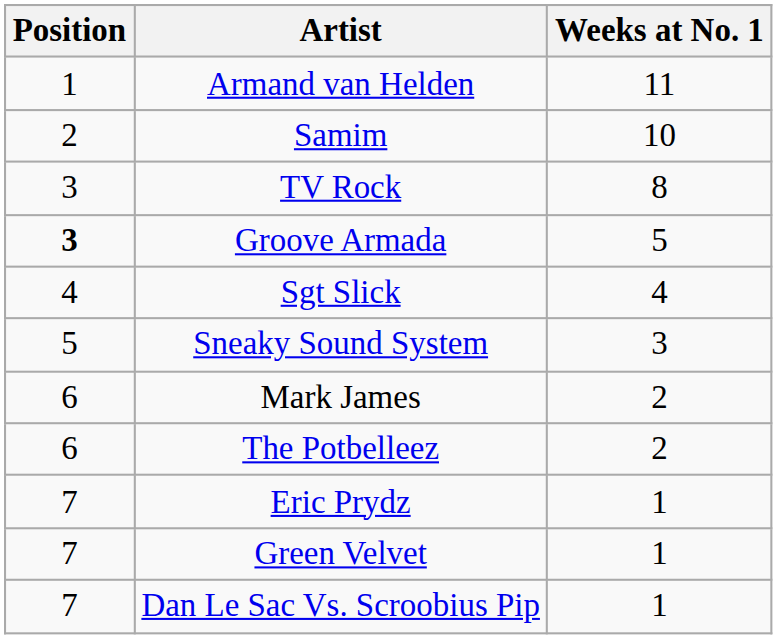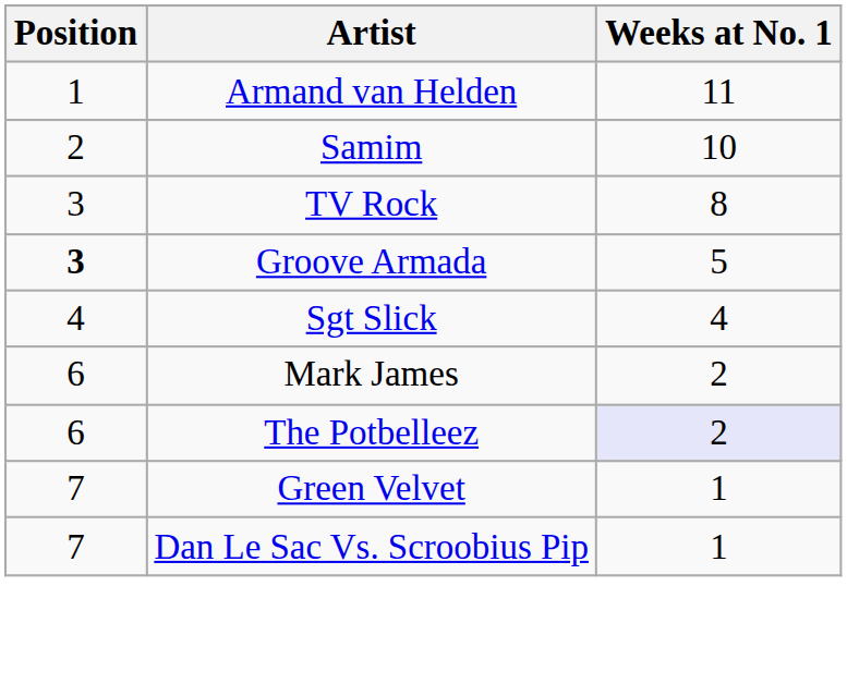 <table class="wikitable">
 <tr>
 <th style="text-align: center;">Position</th>
 <th style="text-align: center;">Artist</th>
 <th style="text-align: center;">Weeks at No. 1</th>
 </tr>
 <tr>
 <td style="text-align: center;">1</td>
 <td style="text-align: center;"><a href='#'>Armand van Helden</a></td>
 <td style="text-align: center;">11</td>
 </tr>
 <tr>
 <td style="text-align: center;">2</td>
 <td style="text-align: center;"><a href='#'>Samim</a></td>
 <td style="text-align: center;">10</td>
 </tr>
 <tr>
 <td style="text-align: center;">3</td>
 <td style="text-align: center;"><a href='#'>TV Rock</a></td>
 <td style="text-align: center;">8</td>
 </tr>
 <tr>
 <td style="text-align: center;"><strong>3</strong></td>
 <td style="text-align: center;"><a href='#'>Groove Armada</a></td>
 <td style="text-align: center;">5</td>
 </tr>
 <tr>
 <td style="text-align: center;">4</td>
 <td style="text-align: center;"><a href='#'>Sgt Slick</a></td>
 <td style="text-align: center;">4</td>
 </tr>
 <tr>
-<td style="text-align: center;">5</td>
-<td style="text-align: center;"><a href='#'>Sneaky Sound System</a></td>
-<td style="text-align: center;">3</td>
-</tr>
-<tr>
 <td style="text-align: center;">6</td>
 <td style="text-align: center;">Mark James</td>
 <td style="text-align: center;">2</td>
 </tr>
 <tr>
 <td style="text-align: center;">6</td>
 <td style="text-align: center;"><a href='#'>The Potbelleez</a></td>
-<td style="text-align: center;">2</td>
-</tr>
-<tr>
-<td style="text-align: center;">7</td>
-<td style="text-align: center;"><a href='#'>Eric Prydz</a></td>
-<td style="text-align: center;">1</td>
+<td style="background: lavender; text-align: center;">2</td>
 </tr>
 <tr>
 <td style="text-align: center;">7</td>
 <td style="text-align: center;"><a href='#'>Green Velvet</a></td>
 <td style="text-align: center;">1</td>
 </tr>
 <tr>
 <td style="text-align: center;">7</td>
 <td style="text-align: center;"><a href='#'>Dan Le Sac Vs. Scroobius Pip</a></td>
 <td style="text-align: center;">1</td>
 </tr>
 </table>
